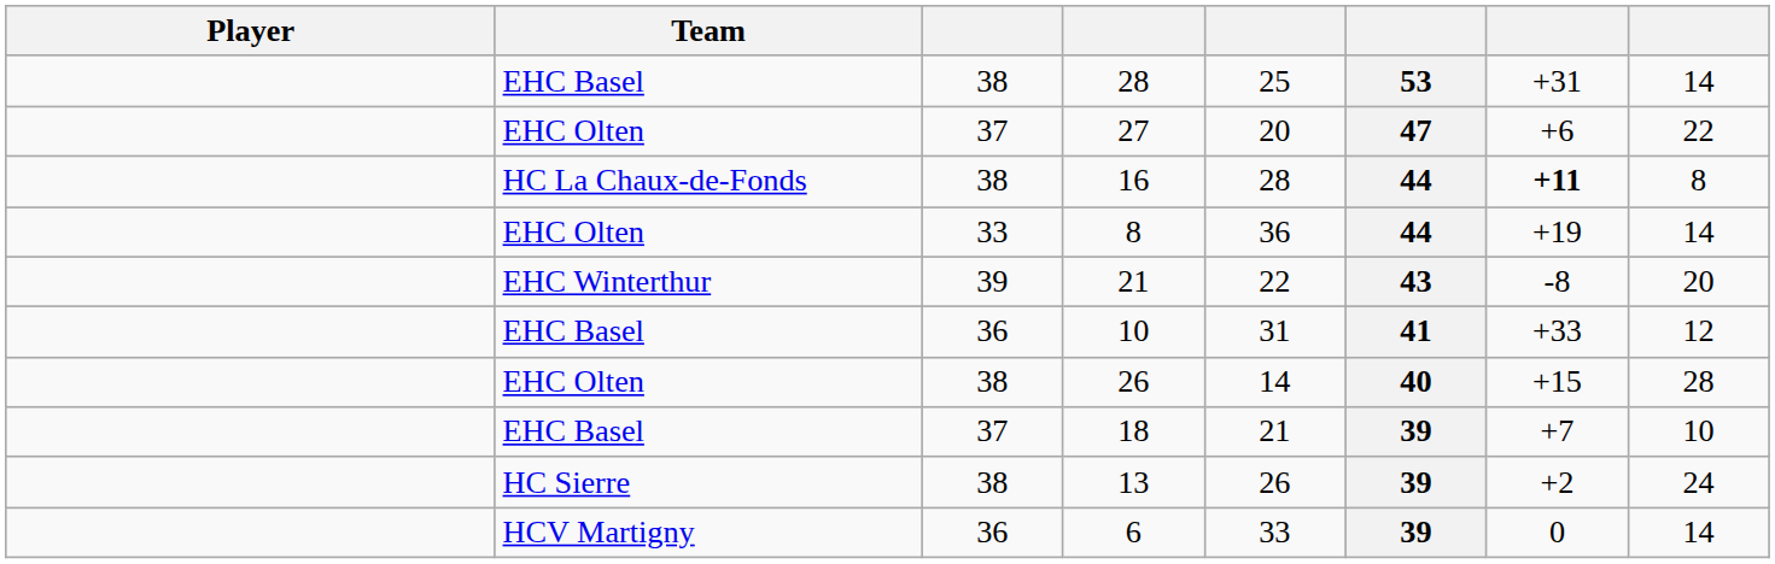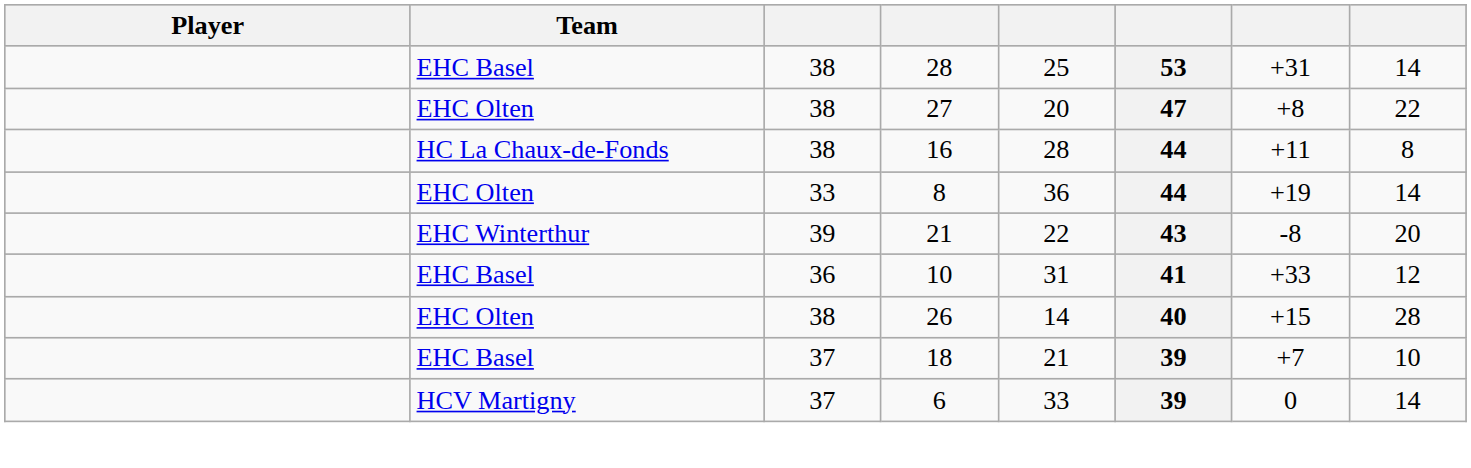 <table class="wikitable sortable" style="text-align: center">
 <tr>
 <th style="width: 15em;">Player</th>
 <th style="width: 13em;">Team</th>
 <th style="width: 4em;"></th>
 <th style="width: 4em;"></th>
 <th style="width: 4em;"></th>
 <th style="width: 4em;"></th>
 <th style="width: 4em;"></th>
 <th style="width: 4em;"></th>
 </tr>
 <tr>
 <td style="text-align:left;"> </td>
 <td style="text-align:left;"><a href='#'>EHC Basel</a></td>
 <td>38</td>
 <td>28</td>
 <td>25</td>
 <th>53</th>
 <td>+31</td>
 <td>14</td>
 </tr>
 <tr>
 <td style="text-align:left;"> </td>
 <td style="text-align:left;"><a href='#'>EHC Olten</a></td>
-<td>37</td>
+<td>38</td>
 <td>27</td>
 <td>20</td>
 <th>47</th>
-<td>+6</td>
+<td>+8</td>
 <td>22</td>
 </tr>
 <tr>
 <td style="text-align:left;"> </td>
 <td style="text-align:left;"><a href='#'>HC La Chaux-de-Fonds</a></td>
 <td>38</td>
 <td>16</td>
 <td>28</td>
 <th>44</th>
-<td><strong>+11</strong></td>
+<td>+11</td>
 <td>8</td>
 </tr>
 <tr>
 <td style="text-align:left;"> </td>
 <td style="text-align:left;"><a href='#'>EHC Olten</a></td>
 <td>33</td>
 <td>8</td>
 <td>36</td>
 <th>44</th>
 <td>+19</td>
 <td>14</td>
 </tr>
 <tr>
 <td style="text-align:left;"> </td>
 <td style="text-align:left;"><a href='#'>EHC Winterthur</a></td>
 <td>39</td>
 <td>21</td>
 <td>22</td>
 <th>43</th>
 <td>-8</td>
 <td>20</td>
 </tr>
 <tr>
 <td style="text-align:left;"> </td>
 <td style="text-align:left;"><a href='#'>EHC Basel</a></td>
 <td>36</td>
 <td>10</td>
 <td>31</td>
 <th>41</th>
 <td>+33</td>
 <td>12</td>
 </tr>
 <tr>
 <td style="text-align:left;"> </td>
 <td style="text-align:left;"><a href='#'>EHC Olten</a></td>
 <td>38</td>
 <td>26</td>
 <td>14</td>
 <th>40</th>
 <td>+15</td>
 <td>28</td>
 </tr>
 <tr>
 <td style="text-align:left;"> </td>
 <td style="text-align:left;"><a href='#'>EHC Basel</a></td>
 <td>37</td>
 <td>18</td>
 <td>21</td>
 <th>39</th>
 <td>+7</td>
 <td>10</td>
 </tr>
 <tr>
 <td style="text-align:left;"> </td>
-<td style="text-align:left;"><a href='#'>HC Sierre</a></td>
-<td>38</td>
-<td>13</td>
-<td>26</td>
-<th>39</th>
-<td>+2</td>
-<td>24</td>
-</tr>
-<tr>
-<td style="text-align:left;"> </td>
 <td style="text-align:left;"><a href='#'>HCV Martigny</a></td>
-<td>36</td>
+<td>37</td>
 <td>6</td>
 <td>33</td>
 <th>39</th>
 <td>0</td>
 <td>14</td>
 </tr>
 </table>
